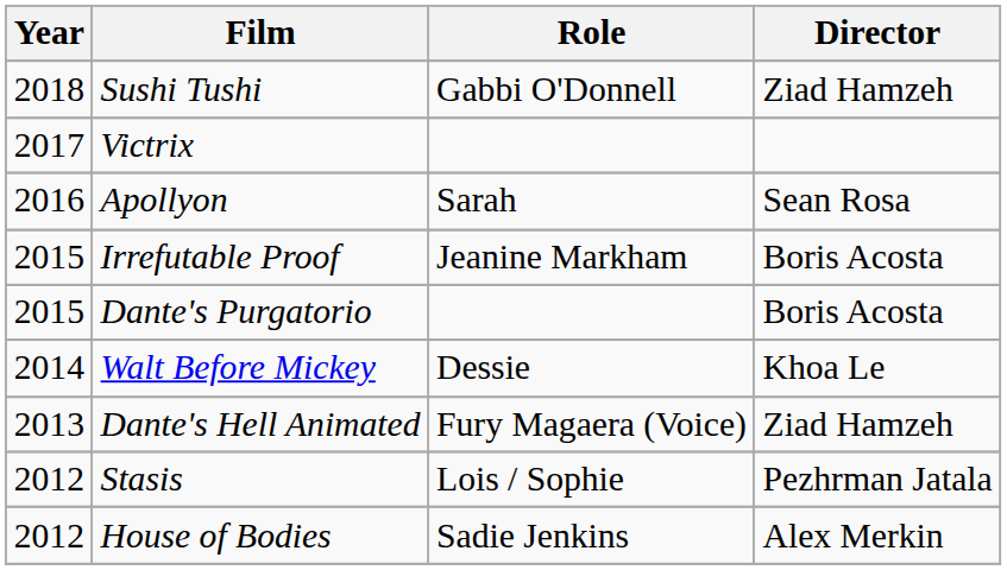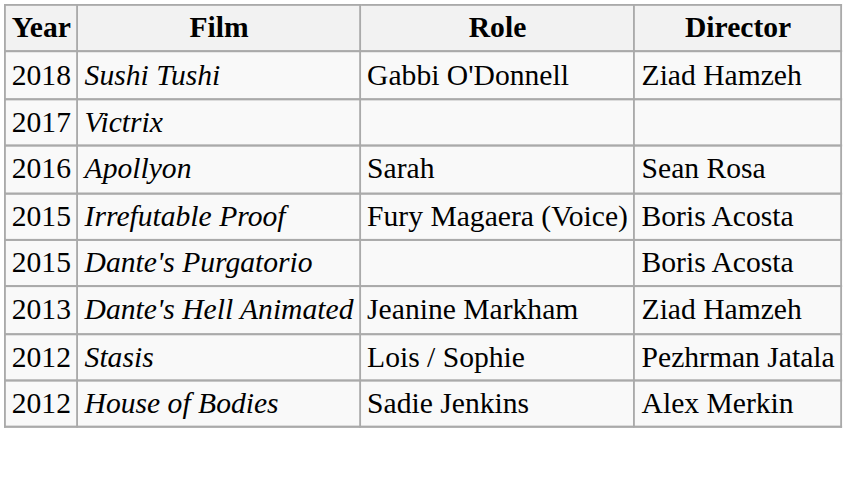 <table class="wikitable">
 <tr>
 <th>Year</th>
 <th>Film</th>
 <th>Role</th>
 <th>Director</th>
 </tr>
 <tr>
 </tr>
 <tr>
 </tr>
 <tr>
 <td>2018</td>
 <td><em>Sushi Tushi</em></td>
 <td>Gabbi O'Donnell</td>
 <td>Ziad Hamzeh</td>
 </tr>
 <tr>
 </tr>
 <tr>
 <td>2017</td>
 <td><em>Victrix</em></td>
 <td></td>
 <td></td>
 </tr>
 <tr>
 </tr>
 <tr>
 <td>2016</td>
 <td><em>Apollyon</em></td>
 <td>Sarah</td>
 <td>Sean Rosa</td>
 </tr>
 <tr>
 </tr>
 <tr 2016>
 </tr>
 <tr>
 </tr>
 <tr Sarah Pierce>
 </tr>
 <tr>
 <td>2015</td>
 <td><em>Irrefutable Proof</em></td>
-<td>Jeanine Markham</td>
+<td>Fury Magaera (Voice)</td>
 <td>Boris Acosta</td>
 </tr>
 <tr>
 </tr>
 <tr>
 <td>2015</td>
 <td><em>Dante's Purgatorio</em></td>
 <td></td>
 <td>Boris Acosta</td>
 </tr>
 <tr>
 </tr>
 <tr>
 </tr>
 <tr>
-<td>2014</td>
-<td><em><a href='#'>Walt Before Mickey</a></em></td>
-<td>Dessie</td>
-<td>Khoa Le</td>
-</tr>
-<tr>
 </tr>
 <tr>
 <td>2013</td>
 <td><em>Dante's Hell Animated</em></td>
-<td>Fury Magaera (Voice)</td>
+<td>Jeanine Markham</td>
 <td>Ziad Hamzeh</td>
 </tr>
 <tr>
 </tr>
 <tr>
 <td>2012</td>
 <td><em>Stasis</em></td>
 <td>Lois / Sophie</td>
 <td>Pezhrman Jatala</td>
 </tr>
 <tr>
 </tr>
 <tr>
 </tr>
 <tr>
 <td>2012</td>
 <td><em>House of Bodies</em></td>
 <td>Sadie Jenkins</td>
 <td>Alex Merkin</td>
 </tr>
 <tr>
 </tr>
 </table>
